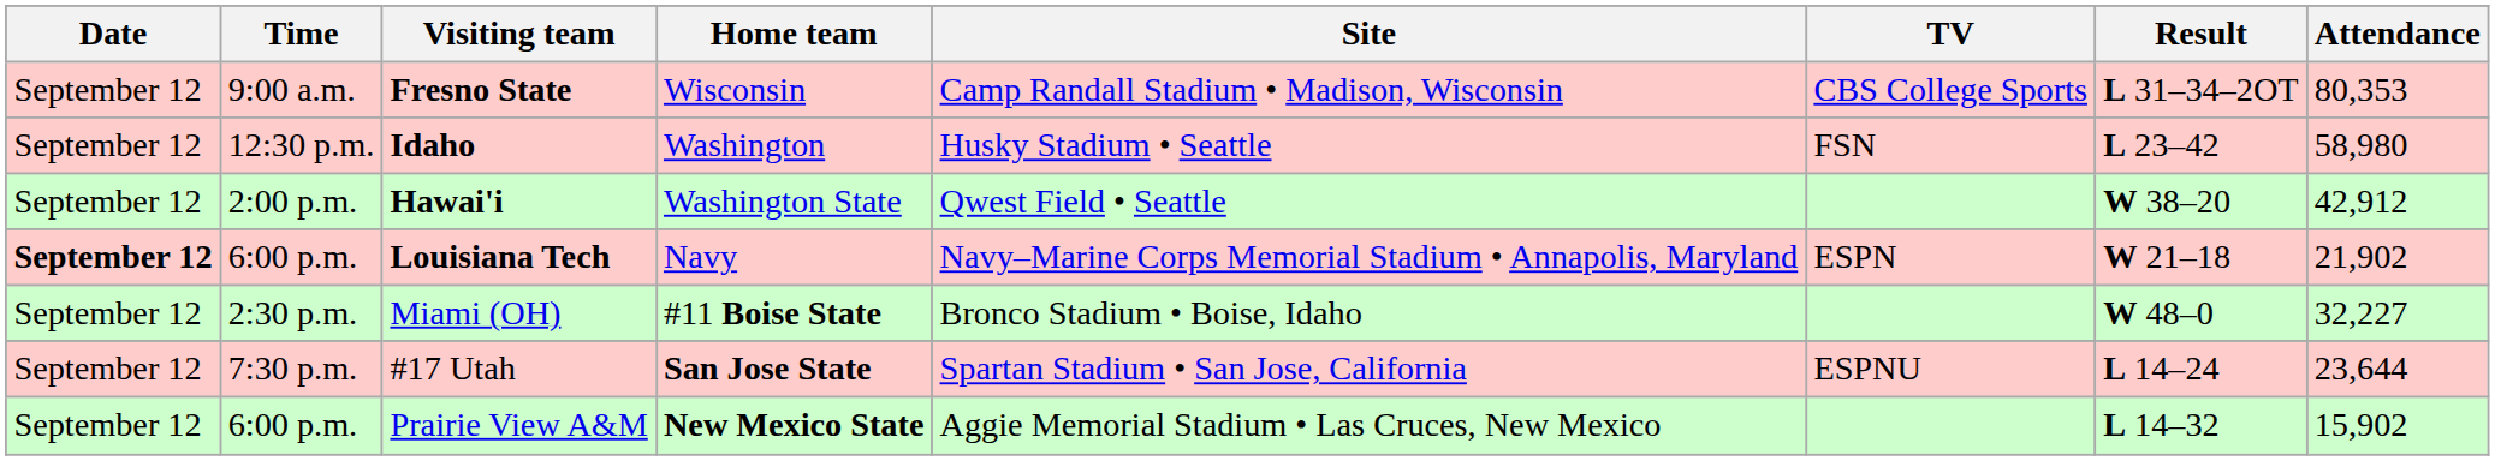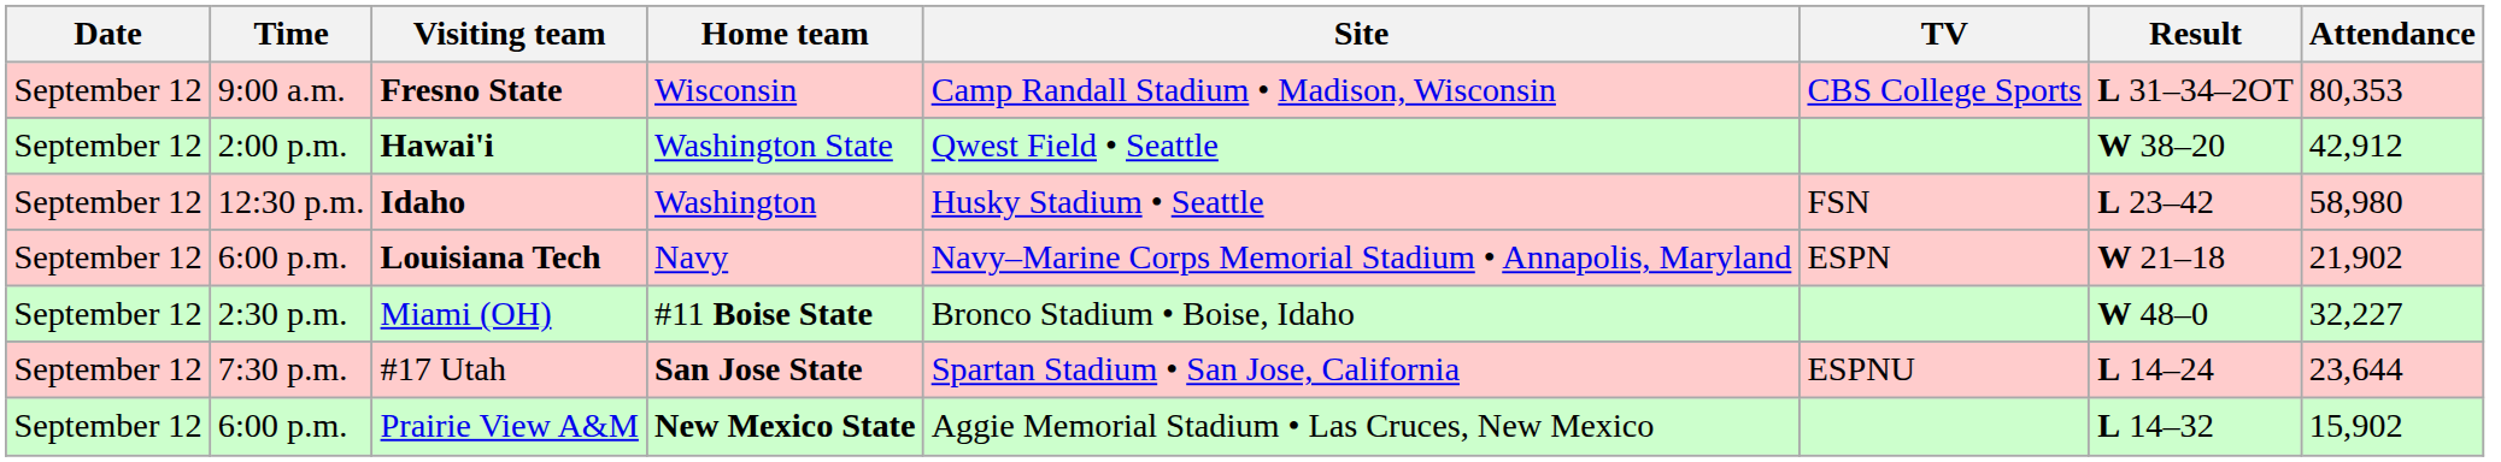 <table class="wikitable" style="font-size:95%;">
 <tr>
 <th>Date</th>
 <th>Time</th>
 <th>Visiting team</th>
 <th>Home team</th>
 <th>Site</th>
 <th>TV</th>
 <th>Result</th>
 <th>Attendance</th>
 </tr>
 <tr bgcolor=#ffcccc>
 <td>September 12</td>
 <td>9:00 a.m.</td>
 <td><strong>Fresno State</strong></td>
 <td><a href='#'>Wisconsin</a></td>
 <td><a href='#'>Camp Randall Stadium</a> • <a href='#'>Madison, Wisconsin</a></td>
 <td><a href='#'>CBS College Sports</a></td>
 <td><strong>L</strong> 31–34–2OT</td>
 <td>80,353</td>
 </tr>
-<tr bgcolor=#ffcccc>
-<td>September 12</td>
-<td>12:30 p.m.</td>
-<td><strong>Idaho</strong></td>
-<td><a href='#'>Washington</a></td>
-<td><a href='#'>Husky Stadium</a> • <a href='#'>Seattle</a></td>
-<td>FSN</td>
-<td><strong>L</strong> 23–42</td>
-<td>58,980</td>
-</tr>
 <tr bgcolor=#ccffcc>
 <td>September 12</td>
 <td>2:00 p.m.</td>
 <td><strong>Hawai'i</strong></td>
 <td><a href='#'>Washington State</a></td>
 <td><a href='#'>Qwest Field</a> • <a href='#'>Seattle</a></td>
 <td></td>
 <td><strong>W</strong> 38–20</td>
 <td>42,912</td>
 </tr>
 <tr bgcolor=#ffcccc>
-<td><strong>September 12</strong></td>
+<td>September 12</td>
+<td>12:30 p.m.</td>
+<td><strong>Idaho</strong></td>
+<td><a href='#'>Washington</a></td>
+<td><a href='#'>Husky Stadium</a> • <a href='#'>Seattle</a></td>
+<td>FSN</td>
+<td><strong>L</strong> 23–42</td>
+<td>58,980</td>
+</tr>
+<tr bgcolor=#ffcccc>
+<td>September 12</td>
 <td>6:00 p.m.</td>
 <td><strong>Louisiana Tech</strong></td>
 <td><a href='#'>Navy</a></td>
 <td><a href='#'>Navy–Marine Corps Memorial Stadium</a> • <a href='#'>Annapolis, Maryland</a></td>
 <td>ESPN</td>
 <td><strong>W</strong> 21–18</td>
 <td>21,902</td>
 </tr>
 <tr bgcolor=#ccffcc>
 <td>September 12</td>
 <td>2:30 p.m.</td>
 <td><a href='#'>Miami (OH)</a></td>
 <td>#11 <strong>Boise State</strong></td>
 <td>Bronco Stadium • Boise, Idaho</td>
 <td></td>
 <td><strong>W</strong> 48–0</td>
 <td>32,227</td>
 </tr>
 <tr bgcolor=#ffcccc>
 <td>September 12</td>
 <td>7:30 p.m.</td>
 <td>#17 Utah</td>
 <td><strong>San Jose State</strong></td>
 <td><a href='#'>Spartan Stadium</a> • <a href='#'>San Jose, California</a></td>
 <td>ESPNU</td>
 <td><strong>L</strong> 14–24</td>
 <td>23,644</td>
 </tr>
 <tr bgcolor=#ccffcc>
 <td>September 12</td>
 <td>6:00 p.m.</td>
 <td><a href='#'>Prairie View A&M</a></td>
 <td><strong>New Mexico State</strong></td>
 <td>Aggie Memorial Stadium • Las Cruces, New Mexico</td>
 <td></td>
 <td><strong>L</strong> 14–32</td>
 <td>15,902</td>
 </tr>
 </table>
